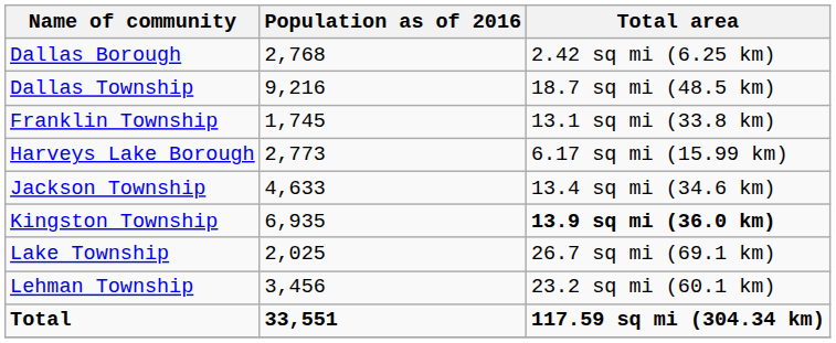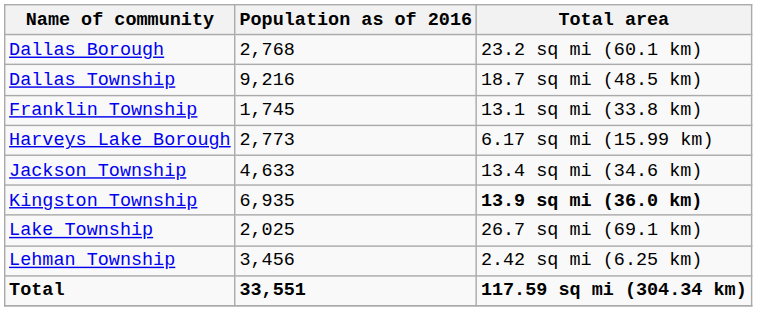 <table class="wikitable">
 <tr>
 <th>Name of community</th>
 <th>Population as of 2016</th>
 <th>Total area</th>
 </tr>
 <tr>
 <td><a href='#'>Dallas Borough</a></td>
 <td>2,768</td>
-<td>2.42 sq mi (6.25 km)</td>
+<td>23.2 sq mi (60.1 km)</td>
 </tr>
 <tr>
 <td><a href='#'>Dallas Township</a></td>
 <td>9,216</td>
 <td>18.7 sq mi (48.5 km)</td>
 </tr>
 <tr>
 <td><a href='#'>Franklin Township</a></td>
 <td>1,745</td>
 <td>13.1 sq mi (33.8 km)</td>
 </tr>
 <tr>
 <td><a href='#'>Harveys Lake Borough</a></td>
 <td>2,773</td>
 <td>6.17 sq mi (15.99 km)</td>
 </tr>
 <tr>
 <td><a href='#'>Jackson Township</a></td>
 <td>4,633</td>
 <td>13.4 sq mi (34.6 km)</td>
 </tr>
 <tr>
 <td><a href='#'>Kingston Township</a></td>
 <td>6,935</td>
 <td><strong>13.9 sq mi (36.0 km)</strong></td>
 </tr>
 <tr>
 <td><a href='#'>Lake Township</a></td>
 <td>2,025</td>
 <td>26.7 sq mi (69.1 km)</td>
 </tr>
 <tr>
 <td><a href='#'>Lehman Township</a></td>
 <td>3,456</td>
-<td>23.2 sq mi (60.1 km)</td>
+<td>2.42 sq mi (6.25 km)</td>
 </tr>
 <tr>
 <td><strong>Total</strong></td>
 <td><strong>33,551</strong></td>
 <td><strong>117.59 sq mi (304.34 km)</strong></td>
 </tr>
 <tr bgcolor="#ddeeff"->
 </tr>
 </table>
